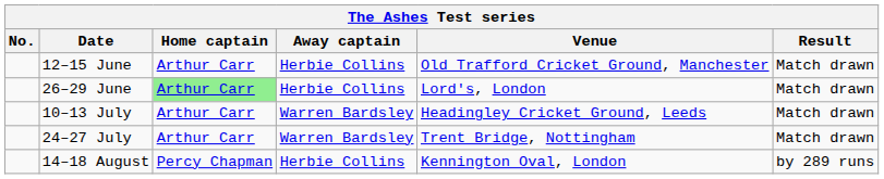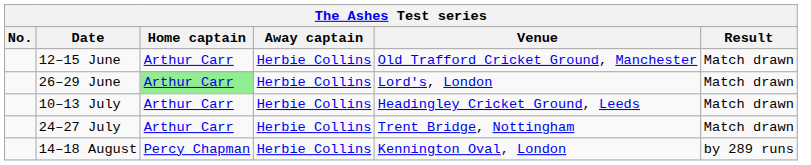 <table class="wikitable">
 <tr>
 <th colspan="9"><a href='#'>The Ashes</a> Test series</th>
 </tr>
 <tr>
 <th>No.</th>
 <th>Date</th>
 <th>Home captain</th>
 <th>Away captain</th>
 <th>Venue</th>
 <th>Result</th>
 </tr>
 <tr>
 <td></td>
 <td>12–15 June</td>
 <td><a href='#'>Arthur Carr</a></td>
 <td><a href='#'>Herbie Collins</a></td>
 <td><a href='#'>Old Trafford Cricket Ground</a>, <a href='#'>Manchester</a></td>
 <td>Match drawn</td>
 </tr>
 <tr>
 <td></td>
 <td>26–29 June</td>
 <td style="background: lightgreen;"><a href='#'>Arthur Carr</a></td>
 <td><a href='#'>Herbie Collins</a></td>
 <td><a href='#'>Lord's</a>, <a href='#'>London</a></td>
 <td>Match drawn</td>
 </tr>
 <tr>
 <td></td>
 <td>10–13 July</td>
 <td><a href='#'>Arthur Carr</a></td>
-<td><a href='#'>Warren Bardsley</a></td>
+<td><a href='#'>Herbie Collins</a></td>
 <td><a href='#'>Headingley Cricket Ground</a>, <a href='#'>Leeds</a></td>
 <td>Match drawn</td>
 </tr>
 <tr>
 <td></td>
 <td>24–27 July</td>
 <td><a href='#'>Arthur Carr</a></td>
-<td><a href='#'>Warren Bardsley</a></td>
+<td><a href='#'>Herbie Collins</a></td>
 <td><a href='#'>Trent Bridge</a>, <a href='#'>Nottingham</a></td>
 <td>Match drawn</td>
 </tr>
 <tr>
 <td></td>
 <td>14–18 August</td>
 <td><a href='#'>Percy Chapman</a></td>
 <td><a href='#'>Herbie Collins</a></td>
 <td><a href='#'>Kennington Oval</a>, <a href='#'>London</a></td>
 <td> by 289 runs</td>
 </tr>
 </table>
